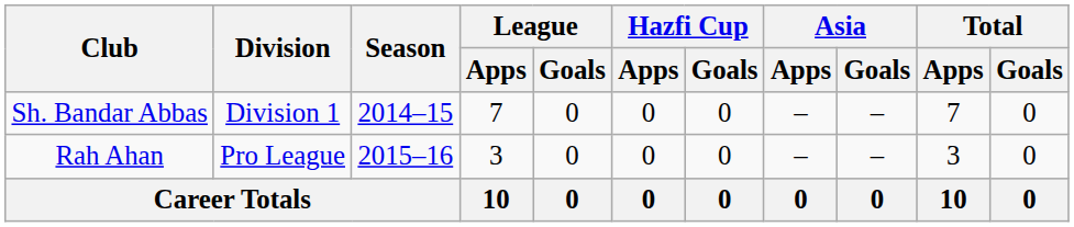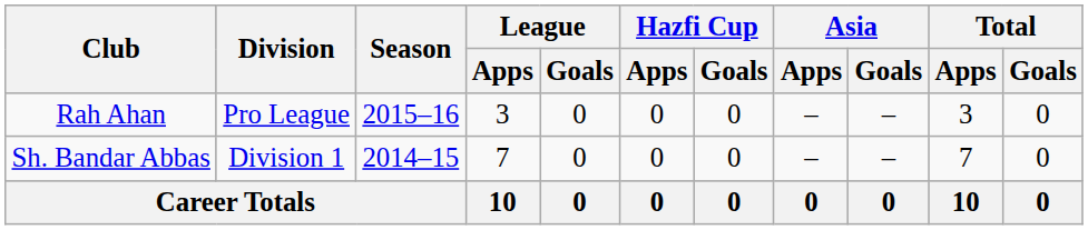 <table class="wikitable" style="text-align: center;">
 <tr>
 <th rowspan="2">Club</th>
 <th rowspan="2">Division</th>
 <th rowspan="2">Season</th>
 <th colspan="2">League</th>
 <th colspan="2"><a href='#'>Hazfi Cup</a></th>
 <th colspan="2"><a href='#'>Asia</a></th>
 <th colspan="2">Total</th>
 </tr>
 <tr>
 <th>Apps</th>
 <th>Goals</th>
 <th>Apps</th>
 <th>Goals</th>
 <th>Apps</th>
 <th>Goals</th>
 <th>Apps</th>
 <th>Goals</th>
 </tr>
 <tr>
+<td><a href='#'>Rah Ahan</a></td>
+<td><a href='#'>Pro League</a></td>
+<td><a href='#'>2015–16</a></td>
+<td>3</td>
+<td>0</td>
+<td>0</td>
+<td>0</td>
+<td>–</td>
+<td>–</td>
+<td>3</td>
+<td>0</td>
+</tr>
+<tr>
 <td><a href='#'>Sh. Bandar Abbas</a></td>
 <td><a href='#'>Division 1</a></td>
 <td><a href='#'>2014–15</a></td>
 <td>7</td>
 <td>0</td>
 <td>0</td>
 <td>0</td>
 <td>–</td>
 <td>–</td>
 <td>7</td>
-<td>0</td>
-</tr>
-<tr>
-<td><a href='#'>Rah Ahan</a></td>
-<td><a href='#'>Pro League</a></td>
-<td><a href='#'>2015–16</a></td>
-<td>3</td>
-<td>0</td>
-<td>0</td>
-<td>0</td>
-<td>–</td>
-<td>–</td>
-<td>3</td>
 <td>0</td>
 </tr>
 <tr>
 <th colspan=3>Career Totals</th>
 <th>10</th>
 <th>0</th>
 <th>0</th>
 <th>0</th>
 <th>0</th>
 <th>0</th>
 <th>10</th>
 <th>0</th>
 </tr>
 </table>
